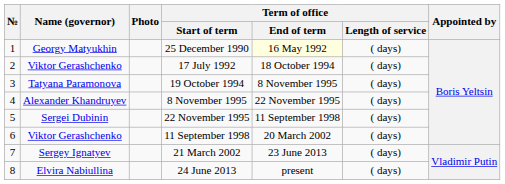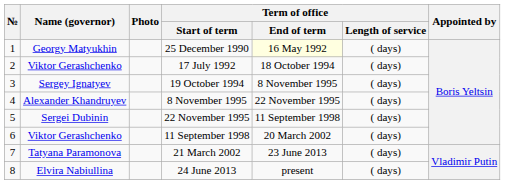 <table class="wikitable" style="text-align:center">
 <tr>
 <th rowspan="2">№</th>
 <th rowspan="2">Name (governor)</th>
 <th rowspan="2">Photo</th>
 <th colspan="3">Term of office</th>
 <th rowspan="2">Appointed by</th>
 </tr>
 <tr>
 <th>Start of term</th>
 <th>End of term</th>
 <th>Length of service</th>
 </tr>
 <tr>
 <td>1</td>
 <td><a href='#'>Georgy Matyukhin</a></td>
 <td></td>
 <td>25 December 1990</td>
 <td style="background: lightyellow;">16 May 1992</td>
 <td> ( days)</td>
 <th style="font-weight:normal" rowspan="6"><a href='#'>Boris Yeltsin</a></th>
 </tr>
 <tr>
 <td>2</td>
 <td><a href='#'>Viktor Gerashchenko</a></td>
 <td></td>
 <td>17 July 1992</td>
 <td>18 October 1994</td>
 <td> ( days)</td>
 </tr>
 <tr>
 <td>3</td>
-<td><a href='#'>Tatyana Paramonova</a></td>
+<td><a href='#'>Sergey Ignatyev</a></td>
 <td></td>
 <td>19 October 1994</td>
 <td>8 November 1995</td>
 <td> ( days)</td>
 </tr>
 <tr>
 <td>4</td>
 <td><a href='#'>Alexander Khandruyev</a></td>
 <td></td>
 <td>8 November 1995</td>
 <td>22 November 1995</td>
 <td> ( days)</td>
 </tr>
 <tr>
 <td>5</td>
 <td><a href='#'>Sergei Dubinin</a></td>
 <td></td>
 <td>22 November 1995</td>
 <td>11 September 1998</td>
 <td> ( days)</td>
 </tr>
 <tr>
 <td>6</td>
 <td><a href='#'>Viktor Gerashchenko</a></td>
 <td></td>
 <td>11 September 1998</td>
 <td>20 March 2002</td>
 <td> ( days)</td>
 </tr>
 <tr>
 <td>7</td>
-<td><a href='#'>Sergey Ignatyev</a></td>
+<td><a href='#'>Tatyana Paramonova</a></td>
 <td></td>
 <td>21 March 2002</td>
 <td>23 June 2013</td>
 <td> ( days)</td>
 <th style="font-weight:normal" rowspan="2"><a href='#'>Vladimir Putin</a></th>
 </tr>
 <tr>
 <td>8</td>
 <td><a href='#'>Elvira Nabiullina</a></td>
 <td></td>
 <td>24 June 2013</td>
 <td>present</td>
 <td> ( days)</td>
 </tr>
 </table>
